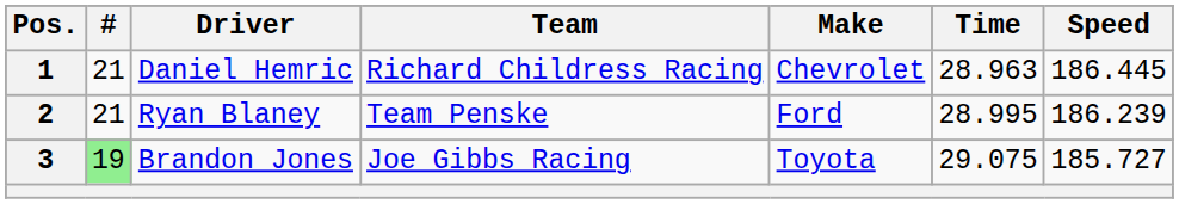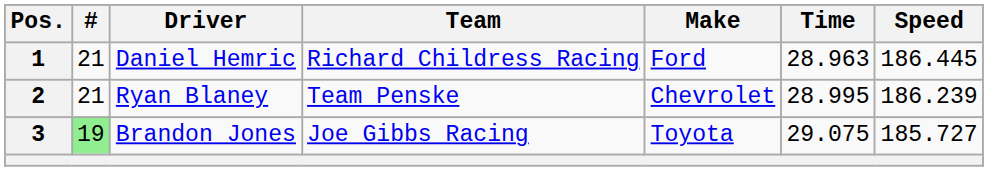 <table class="wikitable" style="font-size:95%">
 <tr>
 <th>Pos.</th>
 <th>#</th>
 <th>Driver</th>
 <th>Team</th>
 <th>Make</th>
 <th>Time</th>
 <th>Speed</th>
 </tr>
 <tr>
 <th>1</th>
 <td>21</td>
 <td><a href='#'>Daniel Hemric</a></td>
 <td><a href='#'>Richard Childress Racing</a></td>
-<td><a href='#'>Chevrolet</a></td>
+<td><a href='#'>Ford</a></td>
 <td>28.963</td>
 <td>186.445</td>
 </tr>
 <tr>
 <th>2</th>
 <td>21</td>
 <td><a href='#'>Ryan Blaney</a></td>
 <td><a href='#'>Team Penske</a></td>
-<td><a href='#'>Ford</a></td>
+<td><a href='#'>Chevrolet</a></td>
 <td>28.995</td>
 <td>186.239</td>
 </tr>
 <tr>
 <th>3</th>
 <td style="background: lightgreen;">19</td>
 <td><a href='#'>Brandon Jones</a></td>
 <td><a href='#'>Joe Gibbs Racing</a></td>
 <td><a href='#'>Toyota</a></td>
 <td>29.075</td>
 <td>185.727</td>
 </tr>
 <tr>
 <th colspan="7"></th>
 </tr>
 </table>
